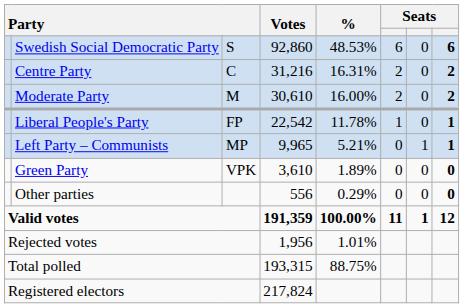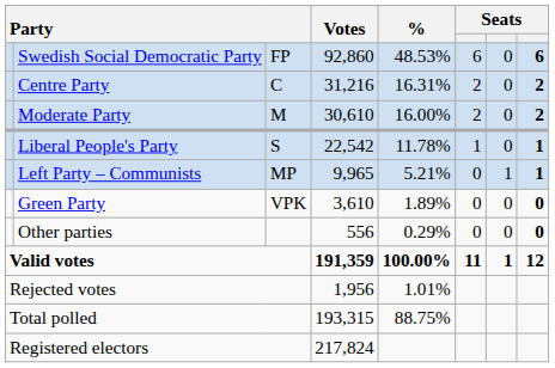 <table class="wikitable" border="1" style="text-align:right;">
 <tr>
 <th style="text-align:left;" valign=bottom rowspan=2 colspan=3>Party</th>
 <th align=center valign=bottom rowspan=2 width="50">Votes</th>
 <th align=center valign=bottom rowspan=2 width="50">%</th>
 <th colspan=3>Seats</th>
 </tr>
 <tr>
 <th align=center valign=bottom width="20"><small></small></th>
 <th align=center valign=bottom width="20"><small><a href='#'></a></small></th>
 <th align=center valign=bottom width="20"><small></small></th>
 </tr>
 <tr style="background:#CEE0F2;">
 <td></td>
 <td align=left style="white-space: nowrap;"><a href='#'>Swedish Social Democratic Party</a></td>
-<td align=left>S</td>
+<td align=left>FP</td>
 <td>92,860</td>
 <td>48.53%</td>
 <td>6</td>
 <td>0</td>
 <td><strong>6</strong></td>
 </tr>
 <tr style="background:#CEE0F2;">
 <td></td>
 <td align=left><a href='#'>Centre Party</a></td>
 <td align=left>C</td>
 <td>31,216</td>
 <td>16.31%</td>
 <td>2</td>
 <td>0</td>
 <td><strong>2</strong></td>
 </tr>
 <tr style="background:#CEE0F2;">
 <td></td>
 <td align=left><a href='#'>Moderate Party</a></td>
 <td align=left>M</td>
 <td>30,610</td>
 <td>16.00%</td>
 <td>2</td>
 <td>0</td>
 <td><strong>2</strong></td>
 </tr>
 <tr style="background:#CEE0F2; border-top:3px solid darkgray;">
 <td></td>
 <td align=left><a href='#'>Liberal People's Party</a></td>
-<td align=left>FP</td>
+<td align=left>S</td>
 <td>22,542</td>
 <td>11.78%</td>
 <td>1</td>
 <td>0</td>
 <td><strong>1</strong></td>
 </tr>
 <tr style="background:#CEE0F2;">
 <td></td>
 <td align=left><a href='#'>Left Party – Communists</a></td>
 <td align=left>MP</td>
 <td>9,965</td>
 <td>5.21%</td>
 <td>0</td>
 <td>1</td>
 <td><strong>1</strong></td>
 </tr>
 <tr>
 <td></td>
 <td align=left><a href='#'>Green Party</a></td>
 <td align=left>VPK</td>
 <td>3,610</td>
 <td>1.89%</td>
 <td>0</td>
 <td>0</td>
 <td><strong>0</strong></td>
 </tr>
 <tr>
 <td></td>
 <td align=left>Other parties</td>
 <td></td>
 <td>556</td>
 <td>0.29%</td>
 <td>0</td>
 <td>0</td>
 <td><strong>0</strong></td>
 </tr>
 <tr style="font-weight:bold">
 <td align=left colspan=3>Valid votes</td>
 <td>191,359</td>
 <td>100.00%</td>
 <td>11</td>
 <td>1</td>
 <td>12</td>
 </tr>
 <tr>
 <td align=left colspan=3>Rejected votes</td>
 <td>1,956</td>
 <td>1.01%</td>
 <td></td>
 <td></td>
 <td></td>
 </tr>
 <tr>
 <td align=left colspan=3>Total polled</td>
 <td>193,315</td>
 <td>88.75%</td>
 <td></td>
 <td></td>
 <td></td>
 </tr>
 <tr>
 <td align=left colspan=3>Registered electors</td>
 <td>217,824</td>
 <td></td>
 <td></td>
 <td></td>
 <td></td>
 </tr>
 </table>
